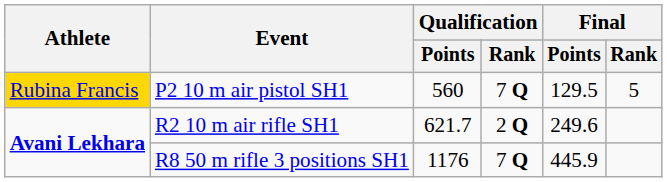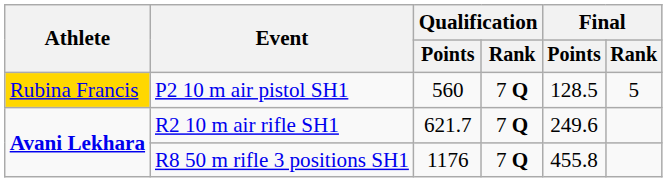 <table class=wikitable style="font-size:90%; text-align:center">
 <tr>
 <th rowspan="2">Athlete</th>
 <th rowspan="2">Event</th>
 <th colspan="2">Qualification</th>
 <th colspan="2">Final</th>
 </tr>
 <tr style="font-size:95%">
 <th>Points</th>
 <th>Rank</th>
 <th>Points</th>
 <th>Rank</th>
 </tr>
 <tr>
 <td align=left style="background: gold;"><a href='#'>Rubina Francis</a></td>
 <td align=left><a href='#'>P2 10 m air pistol SH1</a></td>
 <td>560</td>
 <td>7 <strong>Q</strong></td>
-<td>129.5</td>
+<td>128.5</td>
 <td>5</td>
 </tr>
 <tr>
 <td rowspan=2><strong><a href='#'>Avani Lekhara</a></strong></td>
 <td align=left><a href='#'>R2 10 m air rifle SH1</a></td>
 <td>621.7</td>
-<td>2 <strong>Q</strong></td>
+<td>7 <strong>Q</strong></td>
 <td>249.6  </td>
 <td></td>
 </tr>
 <tr>
 <td align=left><a href='#'>R8 50 m rifle 3 positions SH1</a></td>
 <td>1176</td>
 <td>7 <strong>Q</strong></td>
-<td>445.9</td>
+<td>455.8</td>
 <td></td>
 </tr>
 </table>
